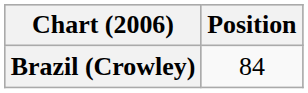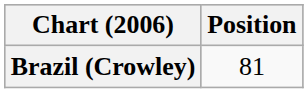 <table class="wikitable plainrowheaders" style="text-align:center">
 <tr>
 <th>Chart (2006)</th>
 <th>Position</th>
 </tr>
 <tr>
 <th scope="row">Brazil (Crowley)</th>
-<td>84</td>
+<td>81</td>
 </tr>
 </table>
